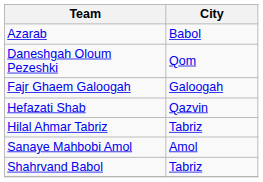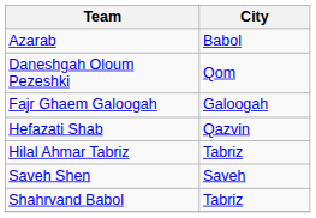 <table class="wikitable sortable">
 <tr>
 <th width=200>Team</th>
 <th width=110>City</th>
 </tr>
 <tr>
 <td align="left"><a href='#'>Azarab</a></td>
 <td><a href='#'>Babol</a></td>
 </tr>
 <tr>
 <td align="left"><a href='#'>Daneshgah Oloum Pezeshki</a></td>
 <td><a href='#'>Qom</a></td>
 </tr>
 <tr>
 <td align="left"><a href='#'>Fajr Ghaem Galoogah</a></td>
 <td><a href='#'>Galoogah</a></td>
 </tr>
 <tr>
 <td align="left"><a href='#'>Hefazati Shab</a></td>
 <td><a href='#'>Qazvin</a></td>
 </tr>
 <tr>
 <td align="left"><a href='#'>Hilal Ahmar Tabriz</a></td>
 <td><a href='#'>Tabriz</a></td>
 </tr>
 <tr>
-<td align="left"><a href='#'>Sanaye Mahbobi Amol</a></td>
-<td><a href='#'>Amol</a></td>
+<td align="left"><a href='#'>Saveh Shen</a></td>
+<td><a href='#'>Saveh</a></td>
 </tr>
 <tr>
 <td align="left"><a href='#'>Shahrvand Babol</a></td>
 <td><a href='#'>Tabriz</a></td>
 </tr>
 <tr>
 </tr>
 </table>
